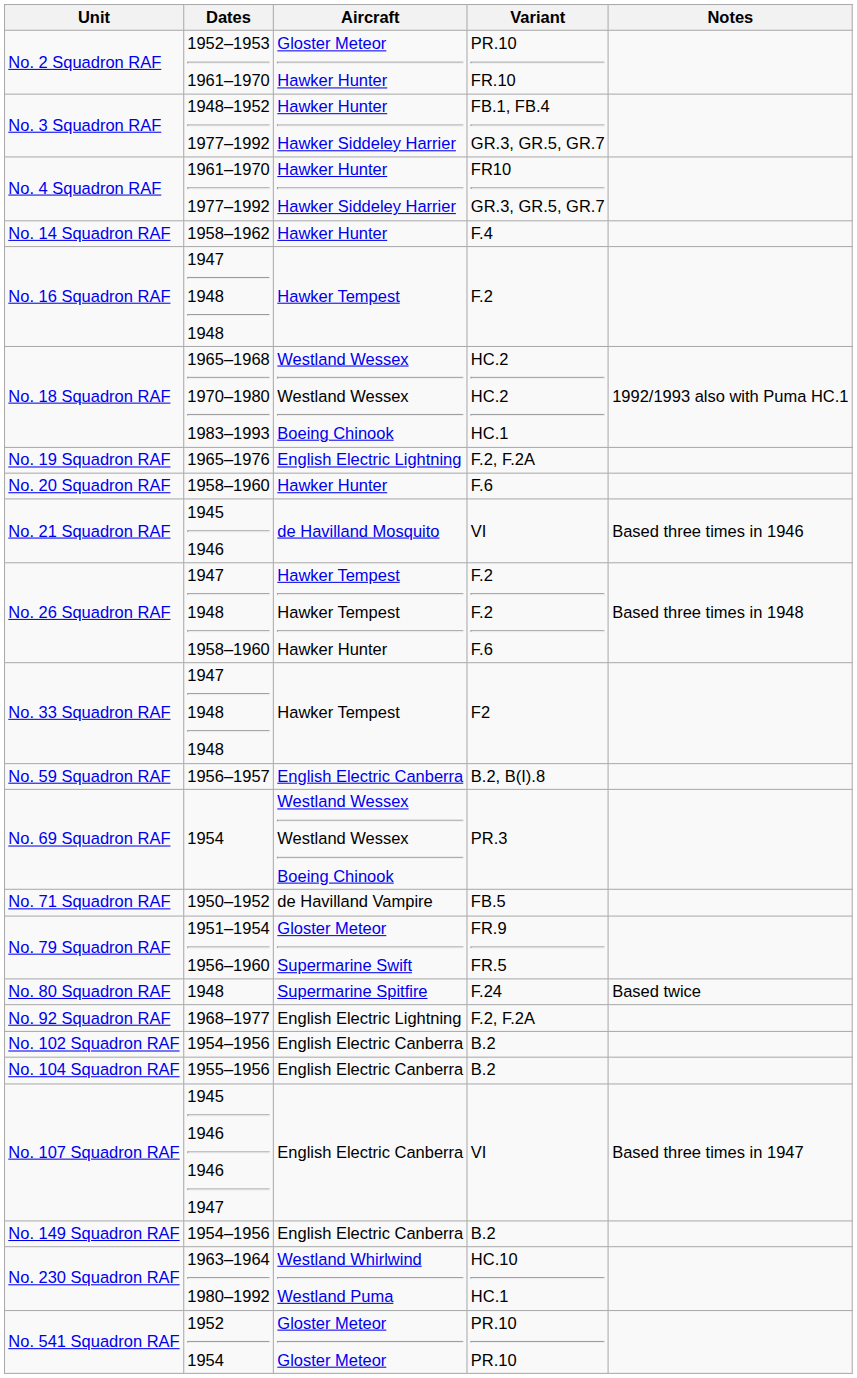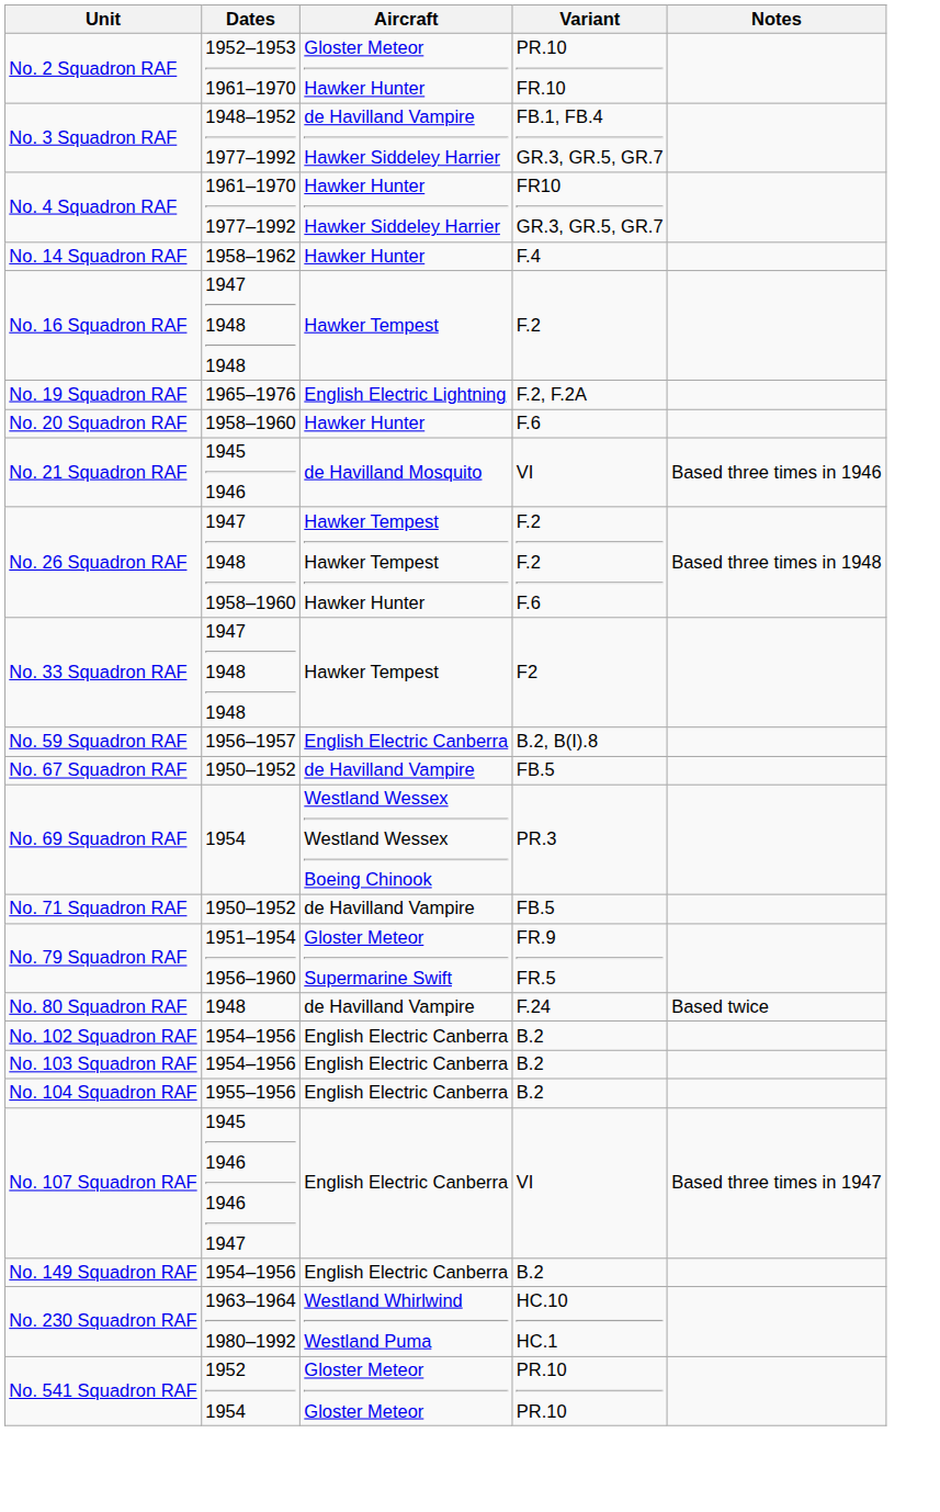 <table class="wikitable">
 <tr>
 <th>Unit</th>
 <th>Dates</th>
 <th>Aircraft</th>
 <th>Variant</th>
 <th>Notes</th>
 </tr>
 <tr>
 <td><a href='#'>No. 2 Squadron RAF</a></td>
 <td>1952–1953<hr>1961–1970</td>
 <td><a href='#'>Gloster Meteor</a><hr><a href='#'>Hawker Hunter</a></td>
 <td>PR.10<hr>FR.10</td>
 <td></td>
 </tr>
 <tr>
 <td><a href='#'>No. 3 Squadron RAF</a></td>
 <td>1948–1952<hr>1977–1992</td>
-<td><a href='#'>Hawker Hunter</a><hr><a href='#'>Hawker Siddeley Harrier</a></td>
+<td><a href='#'>de Havilland Vampire</a><hr><a href='#'>Hawker Siddeley Harrier</a></td>
 <td>FB.1, FB.4<hr>GR.3, GR.5, GR.7</td>
 <td></td>
 </tr>
 <tr>
 <td><a href='#'>No. 4 Squadron RAF</a></td>
 <td>1961–1970<hr>1977–1992</td>
 <td><a href='#'>Hawker Hunter</a><hr><a href='#'>Hawker Siddeley Harrier</a></td>
 <td>FR10<hr>GR.3, GR.5, GR.7</td>
 <td></td>
 </tr>
 <tr>
 <td><a href='#'>No. 14 Squadron RAF</a></td>
 <td>1958–1962</td>
 <td><a href='#'>Hawker Hunter</a></td>
 <td>F.4</td>
 <td></td>
 </tr>
 <tr>
 <td><a href='#'>No. 16 Squadron RAF</a></td>
 <td>1947<hr>1948<hr>1948</td>
 <td><a href='#'>Hawker Tempest</a></td>
 <td>F.2</td>
 <td></td>
-</tr>
-<tr>
-<td><a href='#'>No. 18 Squadron RAF</a></td>
-<td>1965–1968<hr>1970–1980<hr>1983–1993</td>
-<td><a href='#'>Westland Wessex</a><hr>Westland Wessex<hr><a href='#'>Boeing Chinook</a></td>
-<td>HC.2<hr>HC.2<hr>HC.1</td>
-<td>1992/1993 also with Puma HC.1</td>
 </tr>
 <tr>
 <td><a href='#'>No. 19 Squadron RAF</a></td>
 <td>1965–1976</td>
 <td><a href='#'>English Electric Lightning</a></td>
 <td>F.2, F.2A</td>
 <td></td>
 </tr>
 <tr>
 <td><a href='#'>No. 20 Squadron RAF</a></td>
 <td>1958–1960</td>
 <td><a href='#'>Hawker Hunter</a></td>
 <td>F.6</td>
 <td></td>
 </tr>
 <tr>
 <td><a href='#'>No. 21 Squadron RAF</a></td>
 <td>1945<hr>1946</td>
 <td><a href='#'>de Havilland Mosquito</a></td>
 <td>VI</td>
 <td>Based three times in 1946</td>
 </tr>
 <tr>
 <td><a href='#'>No. 26 Squadron RAF</a></td>
 <td>1947<hr>1948<hr>1958–1960</td>
 <td><a href='#'>Hawker Tempest</a><hr>Hawker Tempest<hr>Hawker Hunter</td>
 <td>F.2<hr>F.2<hr>F.6</td>
 <td>Based three times in 1948</td>
 </tr>
 <tr>
 <td><a href='#'>No. 33 Squadron RAF</a></td>
 <td>1947<hr>1948<hr>1948</td>
 <td>Hawker Tempest</td>
 <td>F2</td>
 <td></td>
 </tr>
 <tr>
 <td><a href='#'>No. 59 Squadron RAF</a></td>
 <td>1956–1957</td>
 <td><a href='#'>English Electric Canberra</a></td>
 <td>B.2, B(I).8</td>
 <td></td>
 </tr>
 <tr>
+<td><a href='#'>No. 67 Squadron RAF</a></td>
+<td>1950–1952</td>
+<td><a href='#'>de Havilland Vampire</a></td>
+<td>FB.5</td>
+<td></td>
+</tr>
+<tr>
 <td><a href='#'>No. 69 Squadron RAF</a></td>
 <td>1954</td>
 <td><a href='#'>Westland Wessex</a><hr>Westland Wessex<hr><a href='#'>Boeing Chinook</a></td>
 <td>PR.3</td>
 <td></td>
 </tr>
 <tr>
 <td><a href='#'>No. 71 Squadron RAF</a></td>
 <td>1950–1952</td>
 <td>de Havilland Vampire</td>
 <td>FB.5</td>
 <td></td>
 </tr>
 <tr>
 <td><a href='#'>No. 79 Squadron RAF</a></td>
 <td>1951–1954<hr>1956–1960</td>
 <td><a href='#'>Gloster Meteor</a><hr><a href='#'>Supermarine Swift</a></td>
 <td>FR.9<hr>FR.5</td>
 <td></td>
 </tr>
 <tr>
 <td><a href='#'>No. 80 Squadron RAF</a></td>
 <td>1948</td>
-<td><a href='#'>Supermarine Spitfire</a></td>
+<td>de Havilland Vampire</td>
 <td>F.24</td>
 <td>Based twice</td>
 </tr>
 <tr>
-<td><a href='#'>No. 92 Squadron RAF</a></td>
-<td>1968–1977</td>
-<td>English Electric Lightning</td>
-<td>F.2, F.2A</td>
+<td><a href='#'>No. 102 Squadron RAF</a></td>
+<td>1954–1956</td>
+<td>English Electric Canberra</td>
+<td>B.2</td>
 <td></td>
 </tr>
 <tr>
-<td><a href='#'>No. 102 Squadron RAF</a></td>
+<td><a href='#'>No. 103 Squadron RAF</a></td>
 <td>1954–1956</td>
 <td>English Electric Canberra</td>
 <td>B.2</td>
 <td></td>
 </tr>
 <tr>
 <td><a href='#'>No. 104 Squadron RAF</a></td>
 <td>1955–1956</td>
 <td>English Electric Canberra</td>
 <td>B.2</td>
 <td></td>
 </tr>
 <tr>
 <td><a href='#'>No. 107 Squadron RAF</a></td>
 <td>1945<hr>1946<hr>1946<hr>1947</td>
 <td>English Electric Canberra</td>
 <td>VI</td>
 <td>Based three times in 1947</td>
 </tr>
 <tr>
 <td><a href='#'>No. 149 Squadron RAF</a></td>
 <td>1954–1956</td>
 <td>English Electric Canberra</td>
 <td>B.2</td>
 <td></td>
 </tr>
 <tr>
 <td><a href='#'>No. 230 Squadron RAF</a></td>
 <td>1963–1964<hr>1980–1992</td>
 <td><a href='#'>Westland Whirlwind</a><hr><a href='#'>Westland Puma</a></td>
 <td>HC.10<hr>HC.1</td>
 <td></td>
 </tr>
 <tr>
 <td><a href='#'>No. 541 Squadron RAF</a></td>
 <td>1952<hr>1954</td>
 <td><a href='#'>Gloster Meteor</a><hr><a href='#'>Gloster Meteor</a></td>
 <td>PR.10<hr>PR.10</td>
 <td></td>
 </tr>
 </table>
